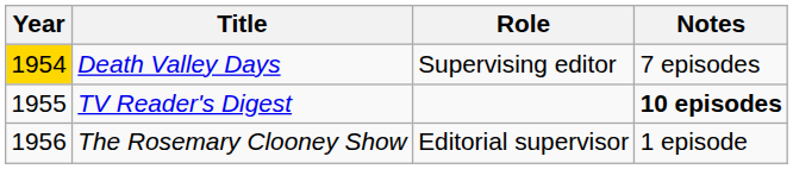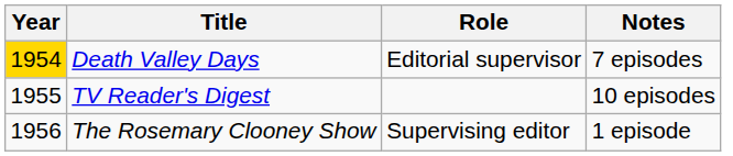 <table class="wikitable">
 <tr>
 <th>Year</th>
 <th>Title</th>
 <th>Role</th>
 <th>Notes</th>
 </tr>
 <tr>
 <td style="background: gold;">1954</td>
 <td><em><a href='#'>Death Valley Days</a></em></td>
-<td>Supervising editor</td>
+<td>Editorial supervisor</td>
 <td>7 episodes</td>
 </tr>
 <tr>
 <td>1955</td>
 <td><em><a href='#'>TV Reader's Digest</a></em></td>
 <td></td>
-<td><strong>10 episodes</strong></td>
+<td>10 episodes</td>
 </tr>
 <tr>
 <td>1956</td>
 <td><em>The Rosemary Clooney Show</em></td>
-<td>Editorial supervisor</td>
+<td>Supervising editor</td>
 <td>1 episode</td>
 </tr>
 </table>
